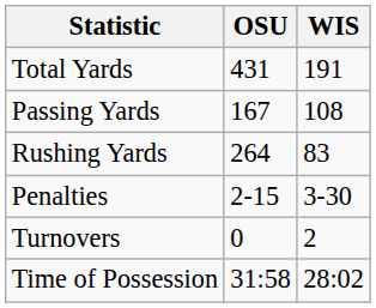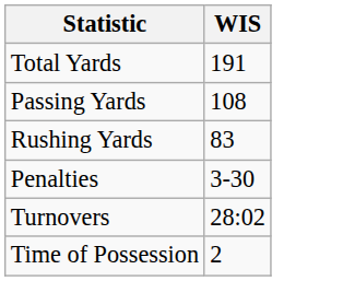 <table class="wikitable">
 <tr>
 <th>Statistic</th>
-<th>OSU</th>
 <th>WIS</th>
 </tr>
 <tr>
 <td>Total Yards</td>
-<td>431</td>
 <td>191</td>
 </tr>
 <tr>
 <td>Passing Yards</td>
-<td>167</td>
 <td>108</td>
 </tr>
 <tr>
 <td>Rushing Yards</td>
-<td>264</td>
 <td>83</td>
 </tr>
 <tr>
 <td>Penalties</td>
-<td>2-15</td>
 <td>3-30</td>
 </tr>
 <tr>
 <td>Turnovers</td>
-<td>0</td>
-<td>2</td>
+<td>28:02</td>
 </tr>
 <tr>
 <td>Time of Possession</td>
-<td>31:58</td>
-<td>28:02</td>
+<td>2</td>
 </tr>
 </table>
